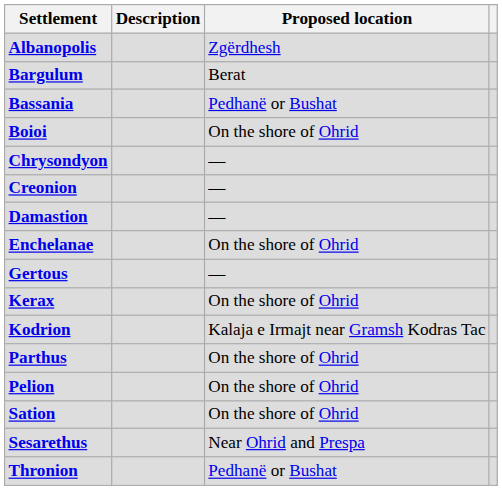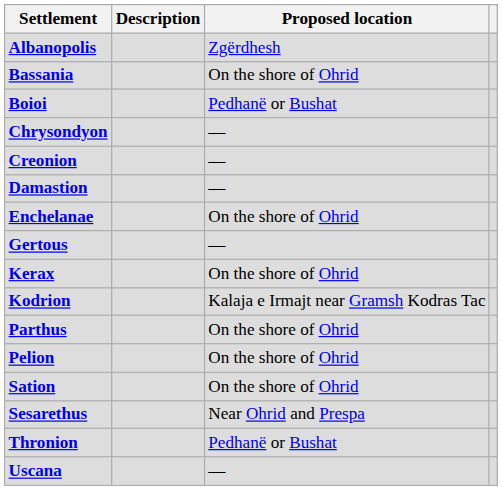 <table class="sortable plainrowheaders wikitable" style="cellspacing=2px; text-align:left; font-size:90%;">
 <tr style="font-size:100%; text-align:right;">
 <th ! scope="col" class="sortable">Settlement</th>
 <th ! scope="col">Description</th>
 <th ! scope="col">Proposed location</th>
 <th ! scope="col"></th>
 </tr>
 <tr style="background:#ddd">
 <td><strong><a href='#'>Albanopolis</a></strong></td>
 <td></td>
 <td style=text-align:left><a href='#'>Zgërdhesh</a></td>
 <td align=center></td>
 </tr>
 <tr style="background:#ddd">
-<td><strong><a href='#'>Bargulum</a></strong></td>
-<td></td>
-<td style=text-align:left>Berat</td>
-<td align=center></td>
-</tr>
-<tr style="background:#ddd">
 <td><strong><a href='#'>Bassania</a></strong></td>
 <td></td>
-<td style=text-align:left><a href='#'>Pedhanë</a> or <a href='#'>Bushat</a></td>
+<td style=text-align:left>On the shore of <a href='#'>Ohrid</a></td>
 <td align=center></td>
 </tr>
 <tr style="background:#ddd">
 <td><strong><a href='#'>Boioi</a></strong></td>
 <td></td>
-<td style=text-align:left>On the shore of <a href='#'>Ohrid</a></td>
+<td style=text-align:left><a href='#'>Pedhanë</a> or <a href='#'>Bushat</a></td>
 <td align=center></td>
 </tr>
 <tr style="background:#ddd">
 <td><strong><a href='#'>Chrysondyon</a></strong></td>
 <td></td>
 <td>—</td>
 <td align=center></td>
 </tr>
 <tr style="background:#ddd">
 <td><strong><a href='#'>Creonion</a></strong></td>
 <td></td>
 <td>—</td>
 <td align=center></td>
 </tr>
 <tr style="background:#ddd">
 <td><strong><a href='#'>Damastion</a></strong></td>
 <td></td>
 <td>—</td>
 <td align=center></td>
 </tr>
 <tr style="background:#ddd">
 <td><strong><a href='#'>Enchelanae</a></strong></td>
 <td></td>
 <td style=text-align:left>On the shore of <a href='#'>Ohrid</a></td>
 <td align=center></td>
 </tr>
 <tr style="background:#ddd">
 <td><strong><a href='#'>Gertous</a></strong></td>
 <td></td>
 <td>—</td>
 <td align=center></td>
 </tr>
 <tr style="background:#ddd">
 <td><strong><a href='#'>Kerax</a></strong></td>
 <td></td>
 <td style=text-align:left>On the shore of <a href='#'>Ohrid</a></td>
 <td align=center></td>
 </tr>
 <tr style="background:#ddd">
 <td><strong><a href='#'>Kodrion</a></strong></td>
 <td></td>
 <td style=text-align:left>Kalaja e Irmajt near <a href='#'>Gramsh</a> Kodras Tac</td>
 <td align=center></td>
 </tr>
 <tr style="background:#ddd">
 <td><strong><a href='#'>Parthus</a></strong></td>
 <td></td>
 <td style=text-align:left>On the shore of <a href='#'>Ohrid</a></td>
 <td align=center></td>
 </tr>
 <tr style="background:#ddd">
 <td><strong><a href='#'>Pelion</a></strong></td>
 <td></td>
 <td style=text-align:left>On the shore of <a href='#'>Ohrid</a></td>
 <td align=center></td>
 </tr>
 <tr style="background:#ddd">
 <td><strong><a href='#'>Sation</a></strong></td>
 <td></td>
 <td style=text-align:left>On the shore of <a href='#'>Ohrid</a></td>
 <td align=center></td>
 </tr>
 <tr style="background:#ddd">
 <td><strong><a href='#'>Sesarethus</a></strong></td>
 <td></td>
 <td style=text-align:left>Near <a href='#'>Ohrid</a> and <a href='#'>Prespa</a></td>
 <td align=center></td>
 </tr>
 <tr style="background:#ddd">
 <td><strong><a href='#'>Thronion</a></strong></td>
 <td></td>
 <td style=text-align:left><a href='#'>Pedhanë</a> or <a href='#'>Bushat</a></td>
 <td align=center></td>
 </tr>
+<tr style="background:#ddd">
+<td><strong><a href='#'>Uscana</a></strong></td>
+<td></td>
+<td>—</td>
+<td align=center></td>
+</tr>
 </table>
